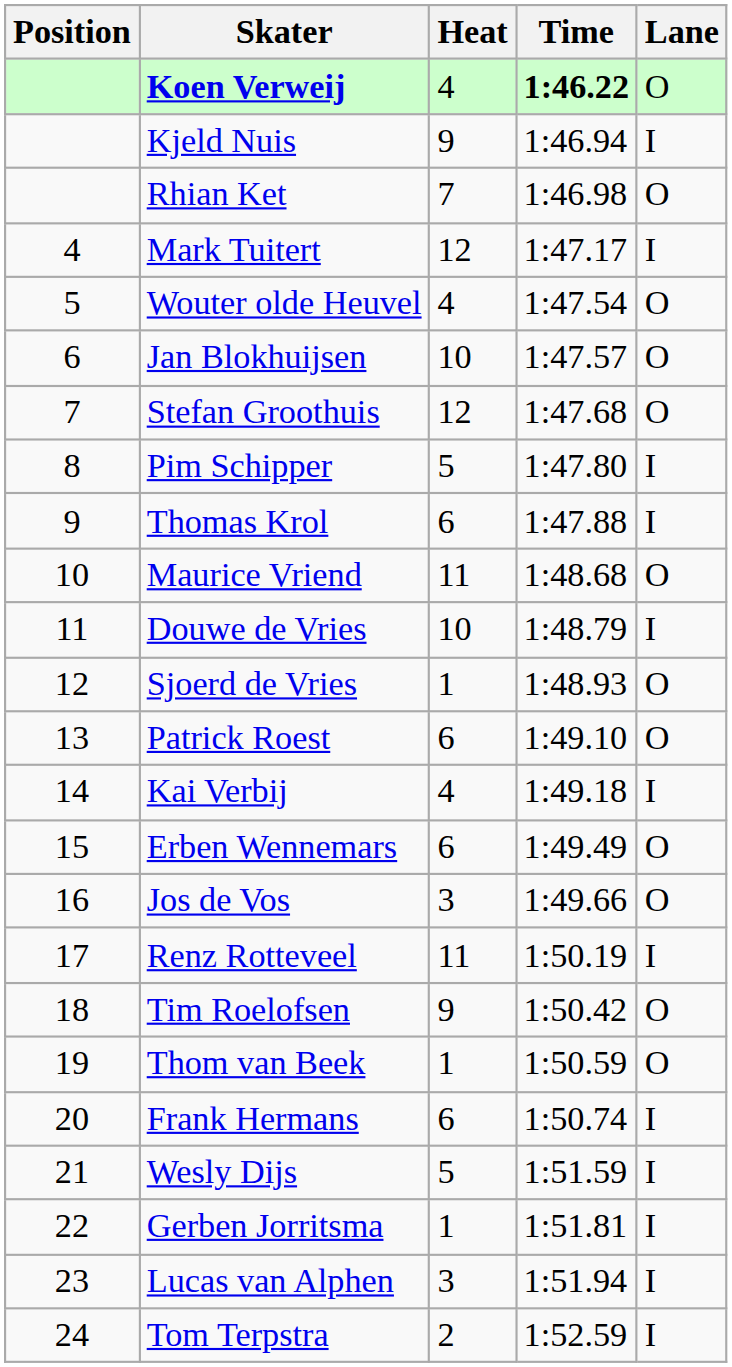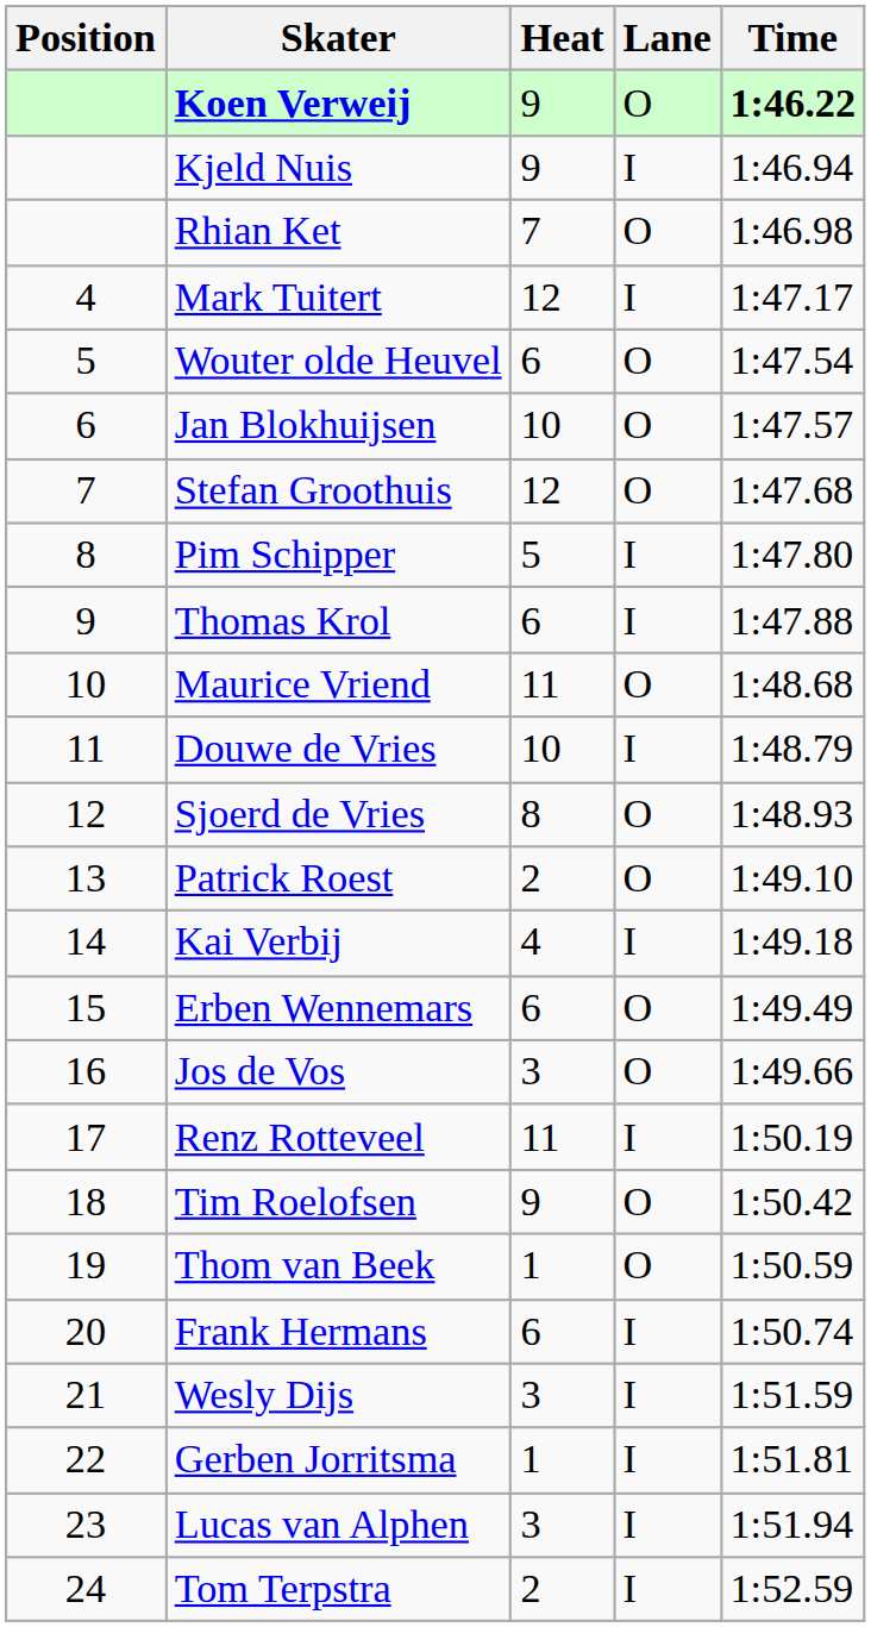 <table class="wikitable">
 <tr>
 <th>Position</th>
 <th>Skater</th>
 <th>Heat</th>
+<th>Lane</th>
 <th>Time</th>
-<th>Lane</th>
 </tr>
 <tr bgcolor=ccffcc>
 <td align="center"></td>
 <td><strong><a href='#'>Koen Verweij</a></strong></td>
-<td>4</td>
+<td>9</td>
+<td>O</td>
 <td><strong>1:46.22</strong></td>
-<td>O</td>
 </tr>
 <tr>
 <td align="center"></td>
 <td><a href='#'>Kjeld Nuis</a></td>
 <td>9</td>
+<td>I</td>
 <td>1:46.94</td>
-<td>I</td>
 </tr>
 <tr>
 <td align="center"></td>
 <td><a href='#'>Rhian Ket</a></td>
 <td>7</td>
+<td>O</td>
 <td>1:46.98</td>
-<td>O</td>
 </tr>
 <tr>
 <td align="center">4</td>
 <td><a href='#'>Mark Tuitert</a></td>
 <td>12</td>
+<td>I</td>
 <td>1:47.17</td>
-<td>I</td>
 </tr>
 <tr>
 <td align="center">5</td>
 <td><a href='#'>Wouter olde Heuvel</a></td>
-<td>4</td>
+<td>6</td>
+<td>O</td>
 <td>1:47.54</td>
-<td>O</td>
 </tr>
 <tr>
 <td align="center">6</td>
 <td><a href='#'>Jan Blokhuijsen</a></td>
 <td>10</td>
+<td>O</td>
 <td>1:47.57</td>
-<td>O</td>
 </tr>
 <tr>
 <td align="center">7</td>
 <td><a href='#'>Stefan Groothuis</a></td>
 <td>12</td>
+<td>O</td>
 <td>1:47.68</td>
-<td>O</td>
 </tr>
 <tr>
 <td align="center">8</td>
 <td><a href='#'>Pim Schipper</a></td>
 <td>5</td>
+<td>I</td>
 <td>1:47.80</td>
-<td>I</td>
 </tr>
 <tr>
 <td align="center">9</td>
 <td><a href='#'>Thomas Krol</a></td>
 <td>6</td>
+<td>I</td>
 <td>1:47.88</td>
-<td>I</td>
 </tr>
 <tr>
 <td align="center">10</td>
 <td><a href='#'>Maurice Vriend</a></td>
 <td>11</td>
+<td>O</td>
 <td>1:48.68</td>
-<td>O</td>
 </tr>
 <tr>
 <td align="center">11</td>
 <td><a href='#'>Douwe de Vries</a></td>
 <td>10</td>
+<td>I</td>
 <td>1:48.79</td>
-<td>I</td>
 </tr>
 <tr>
 <td align="center">12</td>
 <td><a href='#'>Sjoerd de Vries</a></td>
-<td>1</td>
+<td>8</td>
+<td>O</td>
 <td>1:48.93</td>
-<td>O</td>
 </tr>
 <tr>
 <td align="center">13</td>
 <td><a href='#'>Patrick Roest</a></td>
-<td>6</td>
+<td>2</td>
+<td>O</td>
 <td>1:49.10</td>
-<td>O</td>
 </tr>
 <tr>
 <td align="center">14</td>
 <td><a href='#'>Kai Verbij</a></td>
 <td>4</td>
+<td>I</td>
 <td>1:49.18</td>
-<td>I</td>
 </tr>
 <tr>
 <td align="center">15</td>
 <td><a href='#'>Erben Wennemars</a></td>
 <td>6</td>
+<td>O</td>
 <td>1:49.49</td>
-<td>O</td>
 </tr>
 <tr>
 <td align="center">16</td>
 <td><a href='#'>Jos de Vos</a></td>
 <td>3</td>
+<td>O</td>
 <td>1:49.66</td>
-<td>O</td>
 </tr>
 <tr>
 <td align="center">17</td>
 <td><a href='#'>Renz Rotteveel</a></td>
 <td>11</td>
+<td>I</td>
 <td>1:50.19</td>
-<td>I</td>
 </tr>
 <tr>
 <td align="center">18</td>
 <td><a href='#'>Tim Roelofsen</a></td>
 <td>9</td>
+<td>O</td>
 <td>1:50.42</td>
-<td>O</td>
 </tr>
 <tr>
 <td align="center">19</td>
 <td><a href='#'>Thom van Beek</a></td>
 <td>1</td>
+<td>O</td>
 <td>1:50.59</td>
-<td>O</td>
 </tr>
 <tr>
 <td align="center">20</td>
 <td><a href='#'>Frank Hermans</a></td>
 <td>6</td>
+<td>I</td>
 <td>1:50.74</td>
-<td>I</td>
 </tr>
 <tr>
 <td align="center">21</td>
 <td><a href='#'>Wesly Dijs</a></td>
-<td>5</td>
+<td>3</td>
+<td>I</td>
 <td>1:51.59</td>
-<td>I</td>
 </tr>
 <tr>
 <td align="center">22</td>
 <td><a href='#'>Gerben Jorritsma</a></td>
 <td>1</td>
+<td>I</td>
 <td>1:51.81</td>
-<td>I</td>
 </tr>
 <tr>
 <td align="center">23</td>
 <td><a href='#'>Lucas van Alphen</a></td>
 <td>3</td>
+<td>I</td>
 <td>1:51.94</td>
-<td>I</td>
 </tr>
 <tr>
 <td align="center">24</td>
 <td><a href='#'>Tom Terpstra</a></td>
 <td>2</td>
+<td>I</td>
 <td>1:52.59</td>
-<td>I</td>
 </tr>
 </table>
